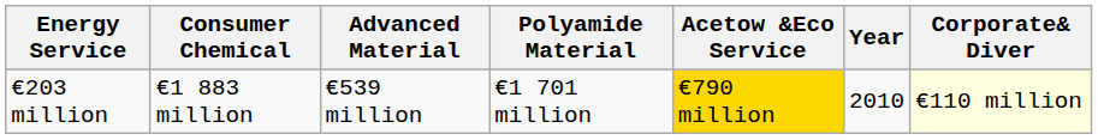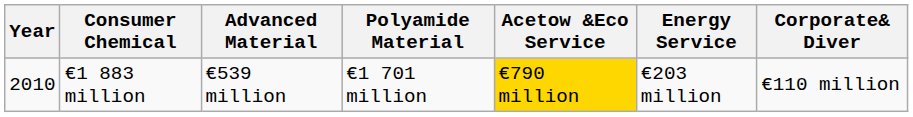 <table class="wikitable sortable">
 <tr>
-<th>Energy Service</th>
+<th>Year</th>
 <th>Consumer Chemical</th>
 <th>Advanced Material</th>
 <th>Polyamide Material</th>
 <th>Acetow &Eco Service</th>
-<th>Year</th>
+<th>Energy Service</th>
 <th>Corporate& Diver</th>
 </tr>
 <tr>
-<td>€203 million</td>
+<td>2010</td>
 <td>€1 883 million</td>
 <td>€539 million</td>
 <td>€1 701 million</td>
 <td style="background: gold;">€790 million</td>
-<td>2010</td>
-<td style="background: lightyellow;">€110 million</td>
+<td>€203 million</td>
+<td>€110 million</td>
 </tr>
 </table>
